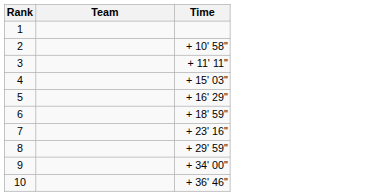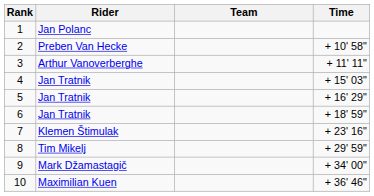 <table class="wikitable">
 <tr>
 <th>Rank</th>
+<th>Rider</th>
 <th>Team</th>
 <th>Time</th>
 </tr>
 <tr>
 <td align=center>1</td>
+<td width=200> <a href='#'>Jan Polanc</a> </td>
 <td width=200></td>
 <td width=76 align=right></td>
 </tr>
 <tr>
 <td align=center>2</td>
+<td> <a href='#'>Preben Van Hecke</a> </td>
 <td></td>
 <td align=right>+ 10' 58"</td>
 </tr>
 <tr>
 <td align=center>3</td>
+<td> <a href='#'>Arthur Vanoverberghe</a></td>
 <td></td>
 <td align=right>+ 11' 11"</td>
 </tr>
 <tr>
 <td align=center>4</td>
+<td> <a href='#'>Jan Tratnik</a></td>
 <td></td>
 <td align=right>+ 15' 03"</td>
 </tr>
 <tr>
 <td align=center>5</td>
+<td> <a href='#'>Jan Tratnik</a></td>
 <td></td>
 <td align=right>+ 16' 29"</td>
 </tr>
 <tr>
 <td align=center>6</td>
+<td> <a href='#'>Jan Tratnik</a></td>
 <td></td>
 <td align=right>+ 18' 59"</td>
 </tr>
 <tr>
 <td align=center>7</td>
+<td> <a href='#'>Klemen Štimulak</a></td>
 <td></td>
 <td align=right>+ 23' 16"</td>
 </tr>
 <tr>
 <td align=center>8</td>
+<td> <a href='#'>Tim Mikelj</a></td>
 <td></td>
 <td align=right>+ 29' 59"</td>
 </tr>
 <tr>
 <td align=center>9</td>
+<td> <a href='#'>Mark Džamastagič</a></td>
 <td></td>
 <td align=right>+ 34' 00"</td>
 </tr>
 <tr>
 <td align=center>10</td>
+<td> <a href='#'>Maximilian Kuen</a></td>
 <td></td>
 <td align=right>+ 36' 46"</td>
 </tr>
 </table>
